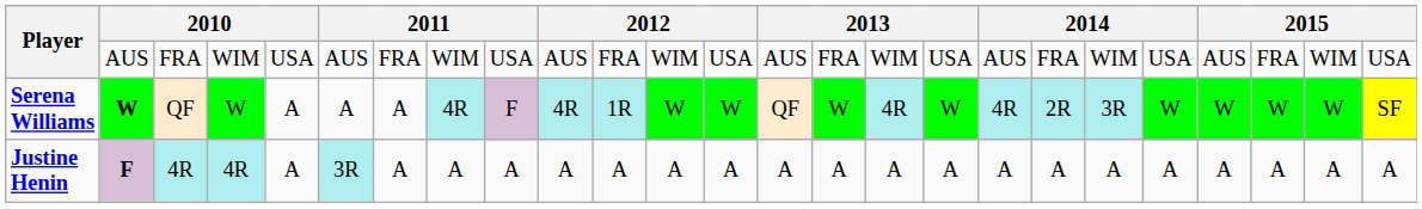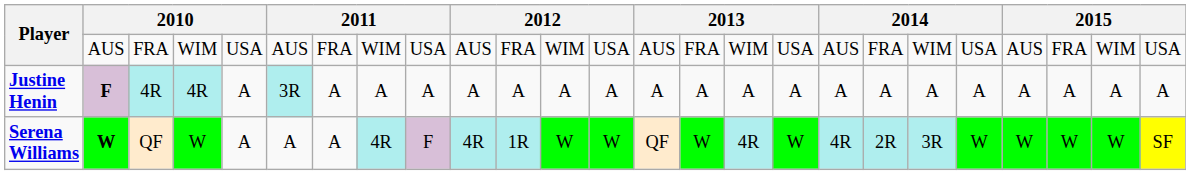 <table class=wikitable style=text-align:center;font-size:85%>
 <tr>
 <th rowspan=2 style=width:140px>Player</th>
 <th colspan=4>2010</th>
 <th colspan=4>2011</th>
 <th colspan=4>2012</th>
 <th colspan=4>2013</th>
 <th colspan=4>2014</th>
 <th colspan=4>2015</th>
 </tr>
 <tr>
 <td>AUS</td>
 <td>FRA</td>
 <td>WIM</td>
 <td>USA</td>
 <td>AUS</td>
 <td>FRA</td>
 <td>WIM</td>
 <td>USA</td>
 <td>AUS</td>
 <td>FRA</td>
 <td>WIM</td>
 <td>USA</td>
 <td>AUS</td>
 <td>FRA</td>
 <td>WIM</td>
 <td>USA</td>
 <td>AUS</td>
 <td>FRA</td>
 <td>WIM</td>
 <td>USA</td>
 <td>AUS</td>
 <td>FRA</td>
 <td>WIM</td>
 <td>USA</td>
 </tr>
 <tr>
+<td align=left> <strong><a href='#'>Justine Henin</a></strong></td>
+<td style="background:thistle;"><strong>F</strong></td>
+<td style="background:#afeeee;">4R</td>
+<td style="background:#afeeee;">4R</td>
+<td>A</td>
+<td style="background:#afeeee;">3R</td>
+<td>A</td>
+<td>A</td>
+<td>A</td>
+<td>A</td>
+<td>A</td>
+<td>A</td>
+<td>A</td>
+<td>A</td>
+<td>A</td>
+<td>A</td>
+<td>A</td>
+<td>A</td>
+<td>A</td>
+<td>A</td>
+<td>A</td>
+<td>A</td>
+<td>A</td>
+<td>A</td>
+<td>A</td>
+</tr>
+<tr>
 <td align=left> <strong><a href='#'>Serena Williams</a></strong></td>
 <td bgcolor=lime><strong>W</strong></td>
 <td style="background:#ffebcd;">QF</td>
 <td bgcolor=lime>W</td>
 <td>A</td>
 <td>A</td>
 <td>A</td>
 <td style="background:#afeeee;">4R</td>
 <td style="background:thistle;">F</td>
 <td style="background:#afeeee;">4R</td>
 <td style="background:#afeeee;">1R</td>
 <td bgcolor=lime>W</td>
 <td bgcolor=lime>W</td>
 <td style="background:#ffebcd;">QF</td>
 <td bgcolor=lime>W</td>
 <td style="background:#afeeee;">4R</td>
 <td bgcolor=lime>W</td>
 <td style="background:#afeeee;">4R</td>
 <td style="background:#afeeee;">2R</td>
 <td style="background:#afeeee;">3R</td>
 <td bgcolor=lime>W</td>
 <td bgcolor=lime>W</td>
 <td bgcolor=lime>W</td>
 <td bgcolor=lime>W</td>
 <td style="background:yellow;">SF</td>
 </tr>
-<tr>
-<td align=left> <strong><a href='#'>Justine Henin</a></strong></td>
-<td style="background:thistle;"><strong>F</strong></td>
-<td style="background:#afeeee;">4R</td>
-<td style="background:#afeeee;">4R</td>
-<td>A</td>
-<td style="background:#afeeee;">3R</td>
-<td>A</td>
-<td>A</td>
-<td>A</td>
-<td>A</td>
-<td>A</td>
-<td>A</td>
-<td>A</td>
-<td>A</td>
-<td>A</td>
-<td>A</td>
-<td>A</td>
-<td>A</td>
-<td>A</td>
-<td>A</td>
-<td>A</td>
-<td>A</td>
-<td>A</td>
-<td>A</td>
-<td>A</td>
-</tr>
 </table>
